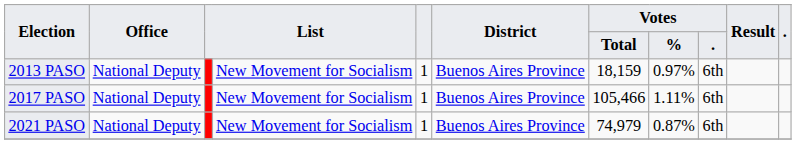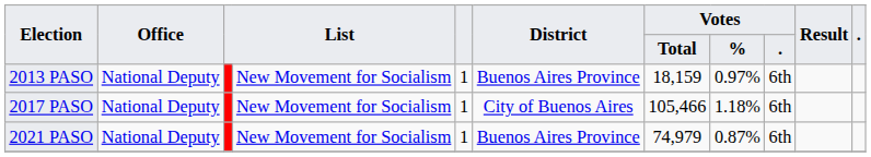 <table class="wikitable" style="font-size:90%; text-align:center;">
 <tr>
 <th style="background-color:#EAECF0;" rowspan=2>Election</th>
 <th style="background-color:#EAECF0;" rowspan=2>Office</th>
 <th style="background-color:#EAECF0;" colspan=2 rowspan=2>List</th>
 <th style="background-color:#EAECF0;" rowspan=2></th>
 <th style="background-color:#EAECF0;" rowspan=2>District</th>
 <th style="background-color:#EAECF0;" colspan=3>Votes</th>
 <th style="background-color:#EAECF0;" rowspan=2>Result</th>
 <th style="background-color:#EAECF0;" rowspan=2>.</th>
 </tr>
 <tr>
 <th style="background-color:#EAECF0;">Total</th>
 <th style="background-color:#EAECF0;">%</th>
 <th style="background-color:#EAECF0;">.</th>
 </tr>
 <tr>
 <td style="background-color:#EAECF0;"><a href='#'>2013 PASO</a></td>
 <td><a href='#'>National Deputy</a></td>
 <td style="background-color:red;"></td>
 <td><a href='#'>New Movement for Socialism</a></td>
 <td>1</td>
 <td><a href='#'>Buenos Aires Province</a></td>
 <td>18,159</td>
 <td>0.97%</td>
 <td>6th</td>
 <td></td>
 <td></td>
 </tr>
 <tr>
 <td style="background-color:#EAECF0;"><a href='#'>2017 PASO</a></td>
 <td><a href='#'>National Deputy</a></td>
 <td style="background-color:red;"></td>
 <td><a href='#'>New Movement for Socialism</a></td>
 <td>1</td>
-<td><a href='#'>Buenos Aires Province</a></td>
+<td><a href='#'>City of Buenos Aires</a></td>
 <td>105,466</td>
-<td>1.11%</td>
+<td>1.18%</td>
 <td>6th</td>
 <td></td>
 <td></td>
 </tr>
 <tr>
 <td style="background-color:#EAECF0;"><a href='#'>2021 PASO</a></td>
 <td><a href='#'>National Deputy</a></td>
 <td style="background-color:red;"></td>
 <td><a href='#'>New Movement for Socialism</a></td>
 <td>1</td>
 <td><a href='#'>Buenos Aires Province</a></td>
 <td>74,979</td>
 <td>0.87%</td>
 <td>6th</td>
 <td></td>
 <td></td>
 </tr>
 <tr>
 </tr>
 </table>
